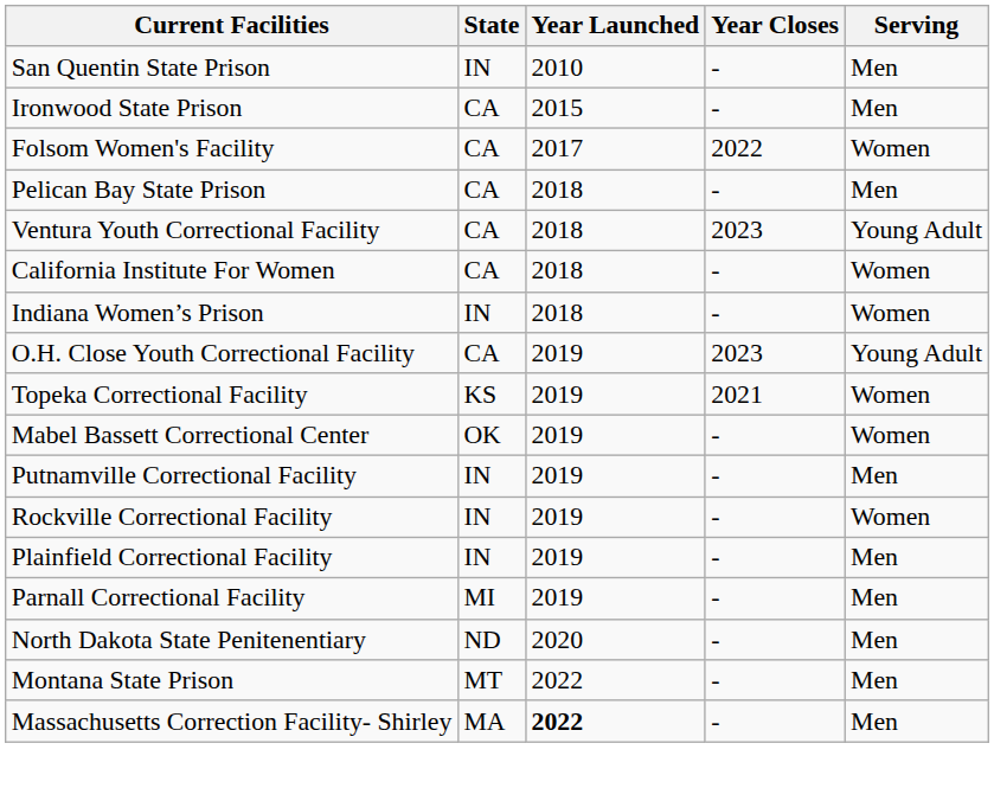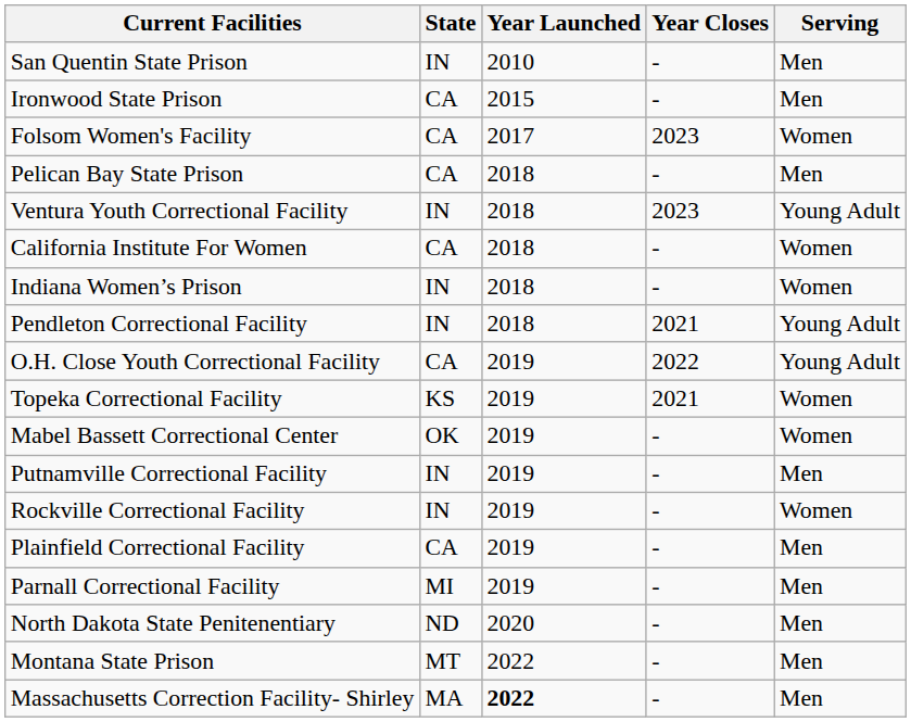 <table class="wikitable">
 <tr>
 <th>Current Facilities</th>
 <th>State</th>
 <th>Year Launched</th>
 <th>Year Closes</th>
 <th>Serving</th>
 </tr>
 <tr>
 <td>San Quentin State Prison</td>
 <td>IN</td>
 <td>2010</td>
 <td>-</td>
 <td>Men</td>
 </tr>
 <tr>
 <td>Ironwood State Prison</td>
 <td>CA</td>
 <td>2015</td>
 <td>-</td>
 <td>Men</td>
 </tr>
 <tr>
 <td>Folsom Women's Facility</td>
 <td>CA</td>
 <td>2017</td>
-<td>2022</td>
+<td>2023</td>
 <td>Women</td>
 </tr>
 <tr>
 <td>Pelican Bay State Prison</td>
 <td>CA</td>
 <td>2018</td>
 <td>-</td>
 <td>Men</td>
 </tr>
 <tr>
 <td>Ventura Youth Correctional Facility</td>
-<td>CA</td>
+<td>IN</td>
 <td>2018</td>
 <td>2023</td>
 <td>Young Adult</td>
 </tr>
 <tr>
 <td>California Institute For Women</td>
 <td>CA</td>
 <td>2018</td>
 <td>-</td>
 <td>Women</td>
 </tr>
 <tr>
 <td>Indiana Women’s Prison</td>
 <td>IN</td>
 <td>2018</td>
 <td>-</td>
 <td>Women</td>
 </tr>
 <tr>
+<td>Pendleton Correctional Facility</td>
+<td>IN</td>
+<td>2018</td>
+<td>2021</td>
+<td>Young Adult</td>
+</tr>
+<tr>
 <td>O.H. Close Youth Correctional Facility</td>
 <td>CA</td>
 <td>2019</td>
-<td>2023</td>
+<td>2022</td>
 <td>Young Adult</td>
 </tr>
 <tr>
 <td>Topeka Correctional Facility</td>
 <td>KS</td>
 <td>2019</td>
 <td>2021</td>
 <td>Women</td>
 </tr>
 <tr>
 <td>Mabel Bassett Correctional Center</td>
 <td>OK</td>
 <td>2019</td>
 <td>-</td>
 <td>Women</td>
 </tr>
 <tr>
 <td>Putnamville Correctional Facility</td>
 <td>IN</td>
 <td>2019</td>
 <td>-</td>
 <td>Men</td>
 </tr>
 <tr>
 <td>Rockville Correctional Facility</td>
 <td>IN</td>
 <td>2019</td>
 <td>-</td>
 <td>Women</td>
 </tr>
 <tr>
 <td>Plainfield Correctional Facility</td>
-<td>IN</td>
+<td>CA</td>
 <td>2019</td>
 <td>-</td>
 <td>Men</td>
 </tr>
 <tr>
 <td>Parnall Correctional Facility</td>
 <td>MI</td>
 <td>2019</td>
 <td>-</td>
 <td>Men</td>
 </tr>
 <tr>
 <td>North Dakota State Penitenentiary</td>
 <td>ND</td>
 <td>2020</td>
 <td>-</td>
 <td>Men</td>
 </tr>
 <tr>
 <td>Montana State Prison</td>
 <td>MT</td>
 <td>2022</td>
 <td>-</td>
 <td>Men</td>
 </tr>
 <tr>
 <td>Massachusetts Correction Facility- Shirley</td>
 <td>MA</td>
 <td><strong>2022</strong></td>
 <td>-</td>
 <td>Men</td>
 </tr>
 </table>
